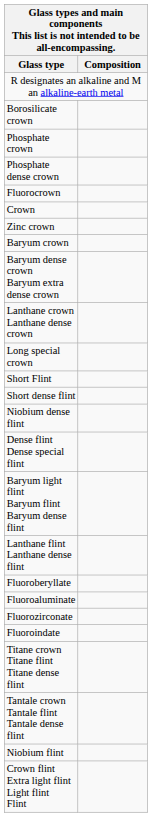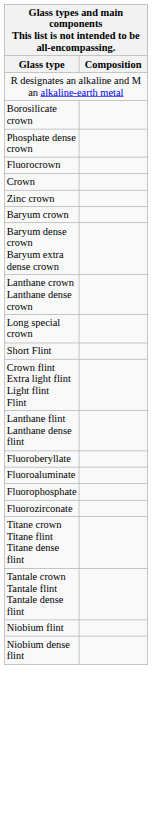 <table class="wikitable mw-collapsible mw-collapsed droite" width="25%">
 <tr>
 <th colspan="2">Glass types and main components<br>This list is not intended to be all-encompassing.</th>
 </tr>
 <tr>
 <th width="50%" scope="col">Glass type</th>
 <th width="50%" scope="col">Composition</th>
 </tr>
 <tr>
 <td colspan="2" align="center">R designates an alkaline and M an <a href='#'>alkaline-earth metal</a></td>
 </tr>
 <tr>
 <td>Borosilicate crown</td>
-<td></td>
-</tr>
-<tr>
-<td>Phosphate crown</td>
 <td></td>
 </tr>
 <tr>
 <td>Phosphate dense crown</td>
 <td></td>
 </tr>
 <tr>
 <td>Fluorocrown</td>
 <td></td>
 </tr>
 <tr>
 <td>Crown</td>
 <td></td>
 </tr>
 <tr>
 <td>Zinc crown</td>
 <td></td>
 </tr>
 <tr>
 <td>Baryum crown</td>
 <td></td>
 </tr>
 <tr>
 <td>Baryum dense crown<br>Baryum extra dense crown</td>
 <td></td>
 </tr>
 <tr>
 <td>Lanthane crown<br>Lanthane dense crown</td>
 <td></td>
 </tr>
 <tr>
 <td>Long special crown</td>
 <td></td>
 </tr>
 <tr>
 <td>Short Flint</td>
 <td></td>
 </tr>
 <tr>
-<td>Short dense flint</td>
-<td></td>
-</tr>
-<tr>
-<td>Niobium dense flint</td>
-<td></td>
-</tr>
-<tr>
-<td>Dense flint<br>Dense special flint</td>
-<td></td>
-</tr>
-<tr>
-<td>Baryum light flint<br>Baryum flint<br>Baryum dense flint</td>
+<td>Crown flint<br>Extra light flint<br>Light flint<br>Flint</td>
 <td></td>
 </tr>
 <tr>
 <td>Lanthane flint<br>Lanthane dense flint</td>
 <td></td>
 </tr>
 <tr>
 <td>Fluoroberyllate</td>
 <td></td>
 </tr>
 <tr>
 <td>Fluoroaluminate</td>
 <td></td>
 </tr>
 <tr>
-<td>Fluorozirconate</td>
+<td>Fluorophosphate</td>
 <td></td>
 </tr>
 <tr>
-<td>Fluoroindate</td>
+<td>Fluorozirconate</td>
 <td></td>
 </tr>
 <tr>
 <td>Titane crown<br>Titane flint<br>Titane dense flint</td>
 <td></td>
 </tr>
 <tr>
 <td>Tantale crown<br>Tantale flint<br>Tantale dense flint</td>
 <td></td>
 </tr>
 <tr>
 <td>Niobium flint</td>
 <td></td>
 </tr>
 <tr>
-<td>Crown flint<br>Extra light flint<br>Light flint<br>Flint</td>
+<td>Niobium dense flint</td>
 <td></td>
 </tr>
 </table>
